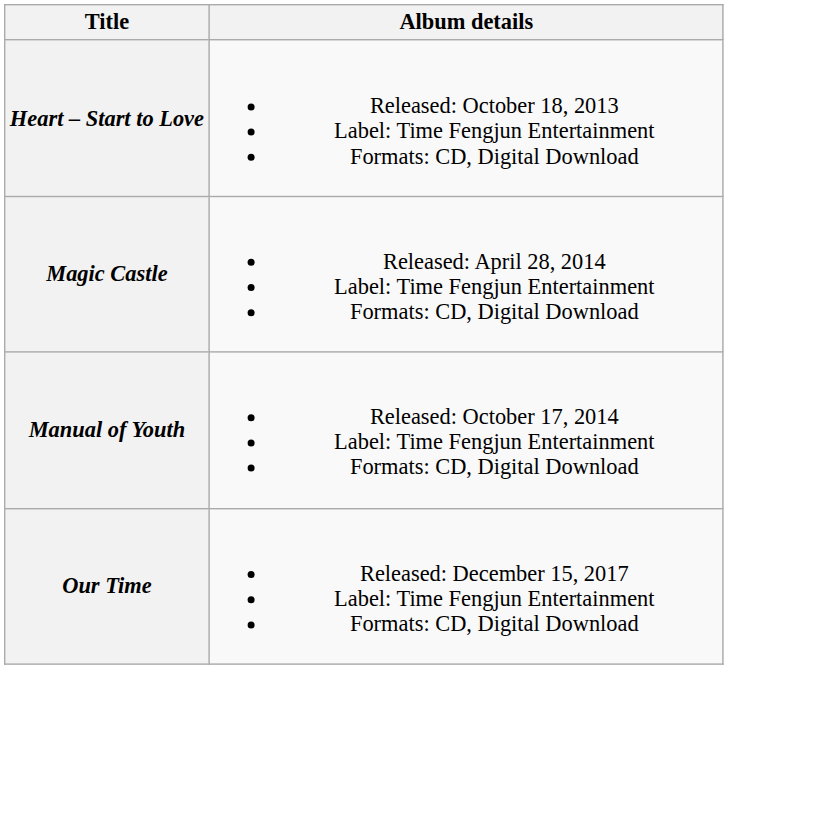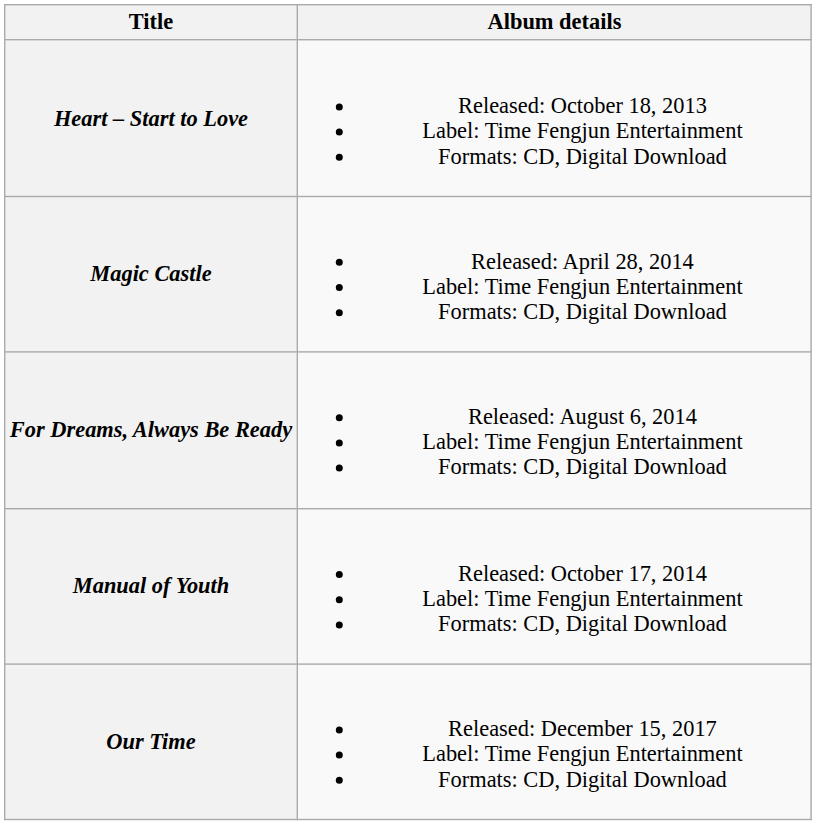 <table class="wikitable plainrowheaders" style="text-align:center;">
 <tr>
 <th scope="col">Title</th>
 <th scope="col" style="width:360px;">Album details</th>
 </tr>
 <tr>
 <th rowspan="1" scope="row"><em>Heart – Start to Love</em></th>
 <td><br><ul><li>Released: October 18, 2013</li><li>Label: Time Fengjun Entertainment</li><li>Formats: CD, Digital Download</li></ul></td>
 </tr>
 <tr>
 <th rowspan="1" scope="row"><em>Magic Castle</em></th>
 <td><br><ul><li>Released: April 28, 2014</li><li>Label: Time Fengjun Entertainment</li><li>Formats: CD, Digital Download</li></ul></td>
 </tr>
 <tr>
+<th rowspan="1" scope="row"><em>For Dreams, Always Be Ready </em></th>
+<td><br><ul><li>Released: August 6, 2014</li><li>Label: Time Fengjun Entertainment</li><li>Formats: CD, Digital Download</li></ul></td>
+</tr>
+<tr>
 <th rowspan="1" scope="row"><em>Manual of Youth</em></th>
 <td><br><ul><li>Released: October 17, 2014</li><li>Label: Time Fengjun Entertainment</li><li>Formats: CD, Digital Download</li></ul></td>
 </tr>
 <tr>
 <th rowspan="1" scope="row"><em>Our Time </em></th>
 <td><br><ul><li>Released: December 15, 2017</li><li>Label: Time Fengjun Entertainment</li><li>Formats: CD, Digital Download</li></ul></td>
 </tr>
 </table>
